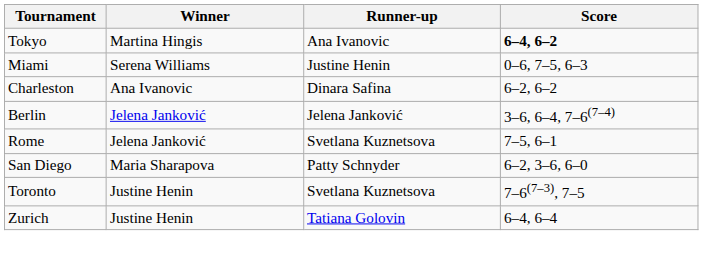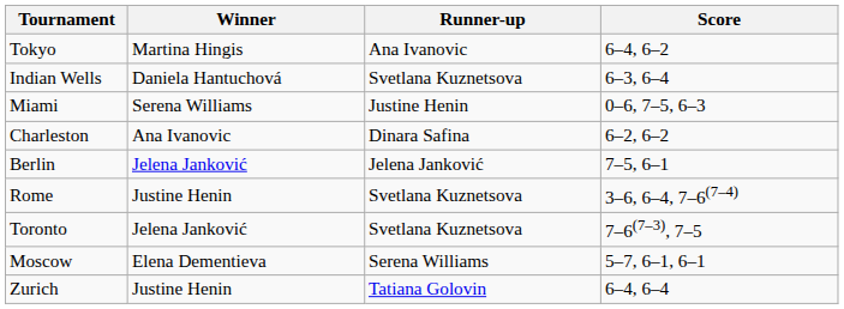 <table class="wikitable">
 <tr>
 <th width=100>Tournament</th>
 <th width=200>Winner</th>
 <th width=200>Runner-up</th>
 <th width=200>Score</th>
 </tr>
 <tr>
 <td>Tokyo</td>
 <td> Martina Hingis</td>
 <td> Ana Ivanovic</td>
-<td><strong>6–4, 6–2</strong></td>
+<td>6–4, 6–2</td>
+</tr>
+<tr>
+<td>Indian Wells</td>
+<td> Daniela Hantuchová</td>
+<td> Svetlana Kuznetsova</td>
+<td>6–3, 6–4</td>
 </tr>
 <tr>
 <td>Miami</td>
 <td> Serena Williams</td>
 <td> Justine Henin</td>
 <td>0–6, 7–5, 6–3</td>
 </tr>
 <tr>
 <td>Charleston</td>
 <td> Ana Ivanovic</td>
 <td> Dinara Safina</td>
 <td>6–2, 6–2</td>
 </tr>
 <tr>
 <td>Berlin</td>
 <td> <a href='#'>Jelena Janković</a></td>
 <td> Jelena Janković</td>
+<td>7–5, 6–1</td>
+</tr>
+<tr>
+<td>Rome</td>
+<td> Justine Henin</td>
+<td> Svetlana Kuznetsova</td>
 <td>3–6, 6–4, 7–6<sup>(7–4) </sup></td>
 </tr>
 <tr>
-<td>Rome</td>
+<td>Toronto</td>
 <td> Jelena Janković</td>
 <td> Svetlana Kuznetsova</td>
-<td>7–5, 6–1</td>
+<td>7–6<sup>(7–3)</sup>, 7–5</td>
 </tr>
 <tr>
-<td>San Diego</td>
-<td> Maria Sharapova</td>
-<td> Patty Schnyder</td>
-<td>6–2, 3–6, 6–0</td>
-</tr>
-<tr>
-<td>Toronto</td>
-<td> Justine Henin</td>
-<td> Svetlana Kuznetsova</td>
-<td>7–6<sup>(7–3)</sup>, 7–5</td>
+<td>Moscow</td>
+<td> Elena Dementieva</td>
+<td> Serena Williams</td>
+<td>5–7, 6–1, 6–1</td>
 </tr>
 <tr>
 <td>Zurich</td>
 <td> Justine Henin</td>
 <td> <a href='#'>Tatiana Golovin</a></td>
 <td>6–4, 6–4</td>
 </tr>
 </table>
